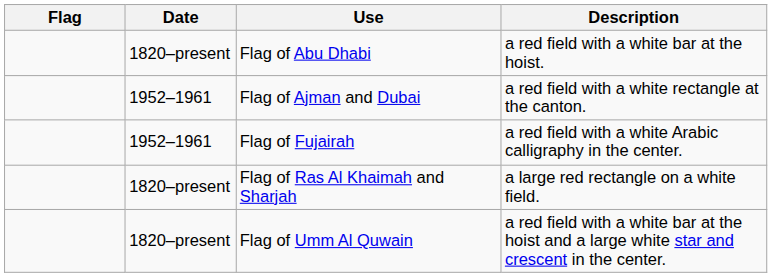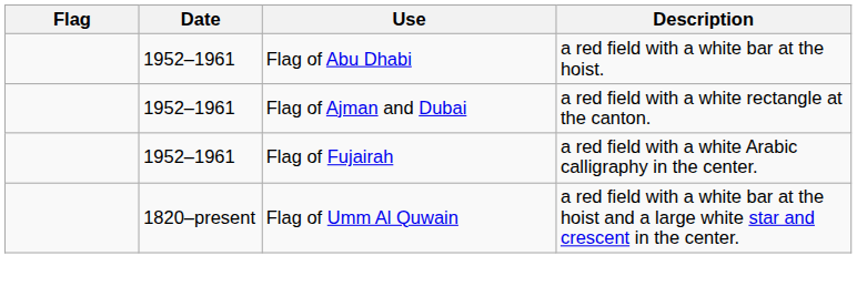 <table class="wikitable">
 <tr>
 <th style="width:110px;">Flag</th>
 <th style="width:100px;">Date</th>
 <th style="width:250px;">Use</th>
 <th style="width:250px;">Description</th>
 </tr>
 <tr>
 <td></td>
-<td>1820–present</td>
+<td>1952–1961</td>
 <td>Flag of <a href='#'>Abu Dhabi</a></td>
 <td>a red field with a white bar at the hoist.</td>
 </tr>
 <tr>
 <td></td>
 <td>1952–1961</td>
 <td>Flag of <a href='#'>Ajman</a> and <a href='#'>Dubai</a></td>
 <td>a red field with a white rectangle at the canton.</td>
 </tr>
 <tr>
 <td></td>
 <td>1952–1961</td>
 <td>Flag of <a href='#'>Fujairah</a></td>
 <td>a red field with a white Arabic calligraphy in the center.</td>
 </tr>
 <tr>
 <td></td>
 <td>1820–present</td>
-<td>Flag of <a href='#'>Ras Al Khaimah</a> and <a href='#'>Sharjah</a></td>
-<td>a large red rectangle on a white field.</td>
-</tr>
-<tr>
-<td></td>
-<td>1820–present</td>
 <td>Flag of <a href='#'>Umm Al Quwain</a></td>
 <td>a red field with a white bar at the hoist and a large white <a href='#'>star and crescent</a> in the center.</td>
 </tr>
 </table>
